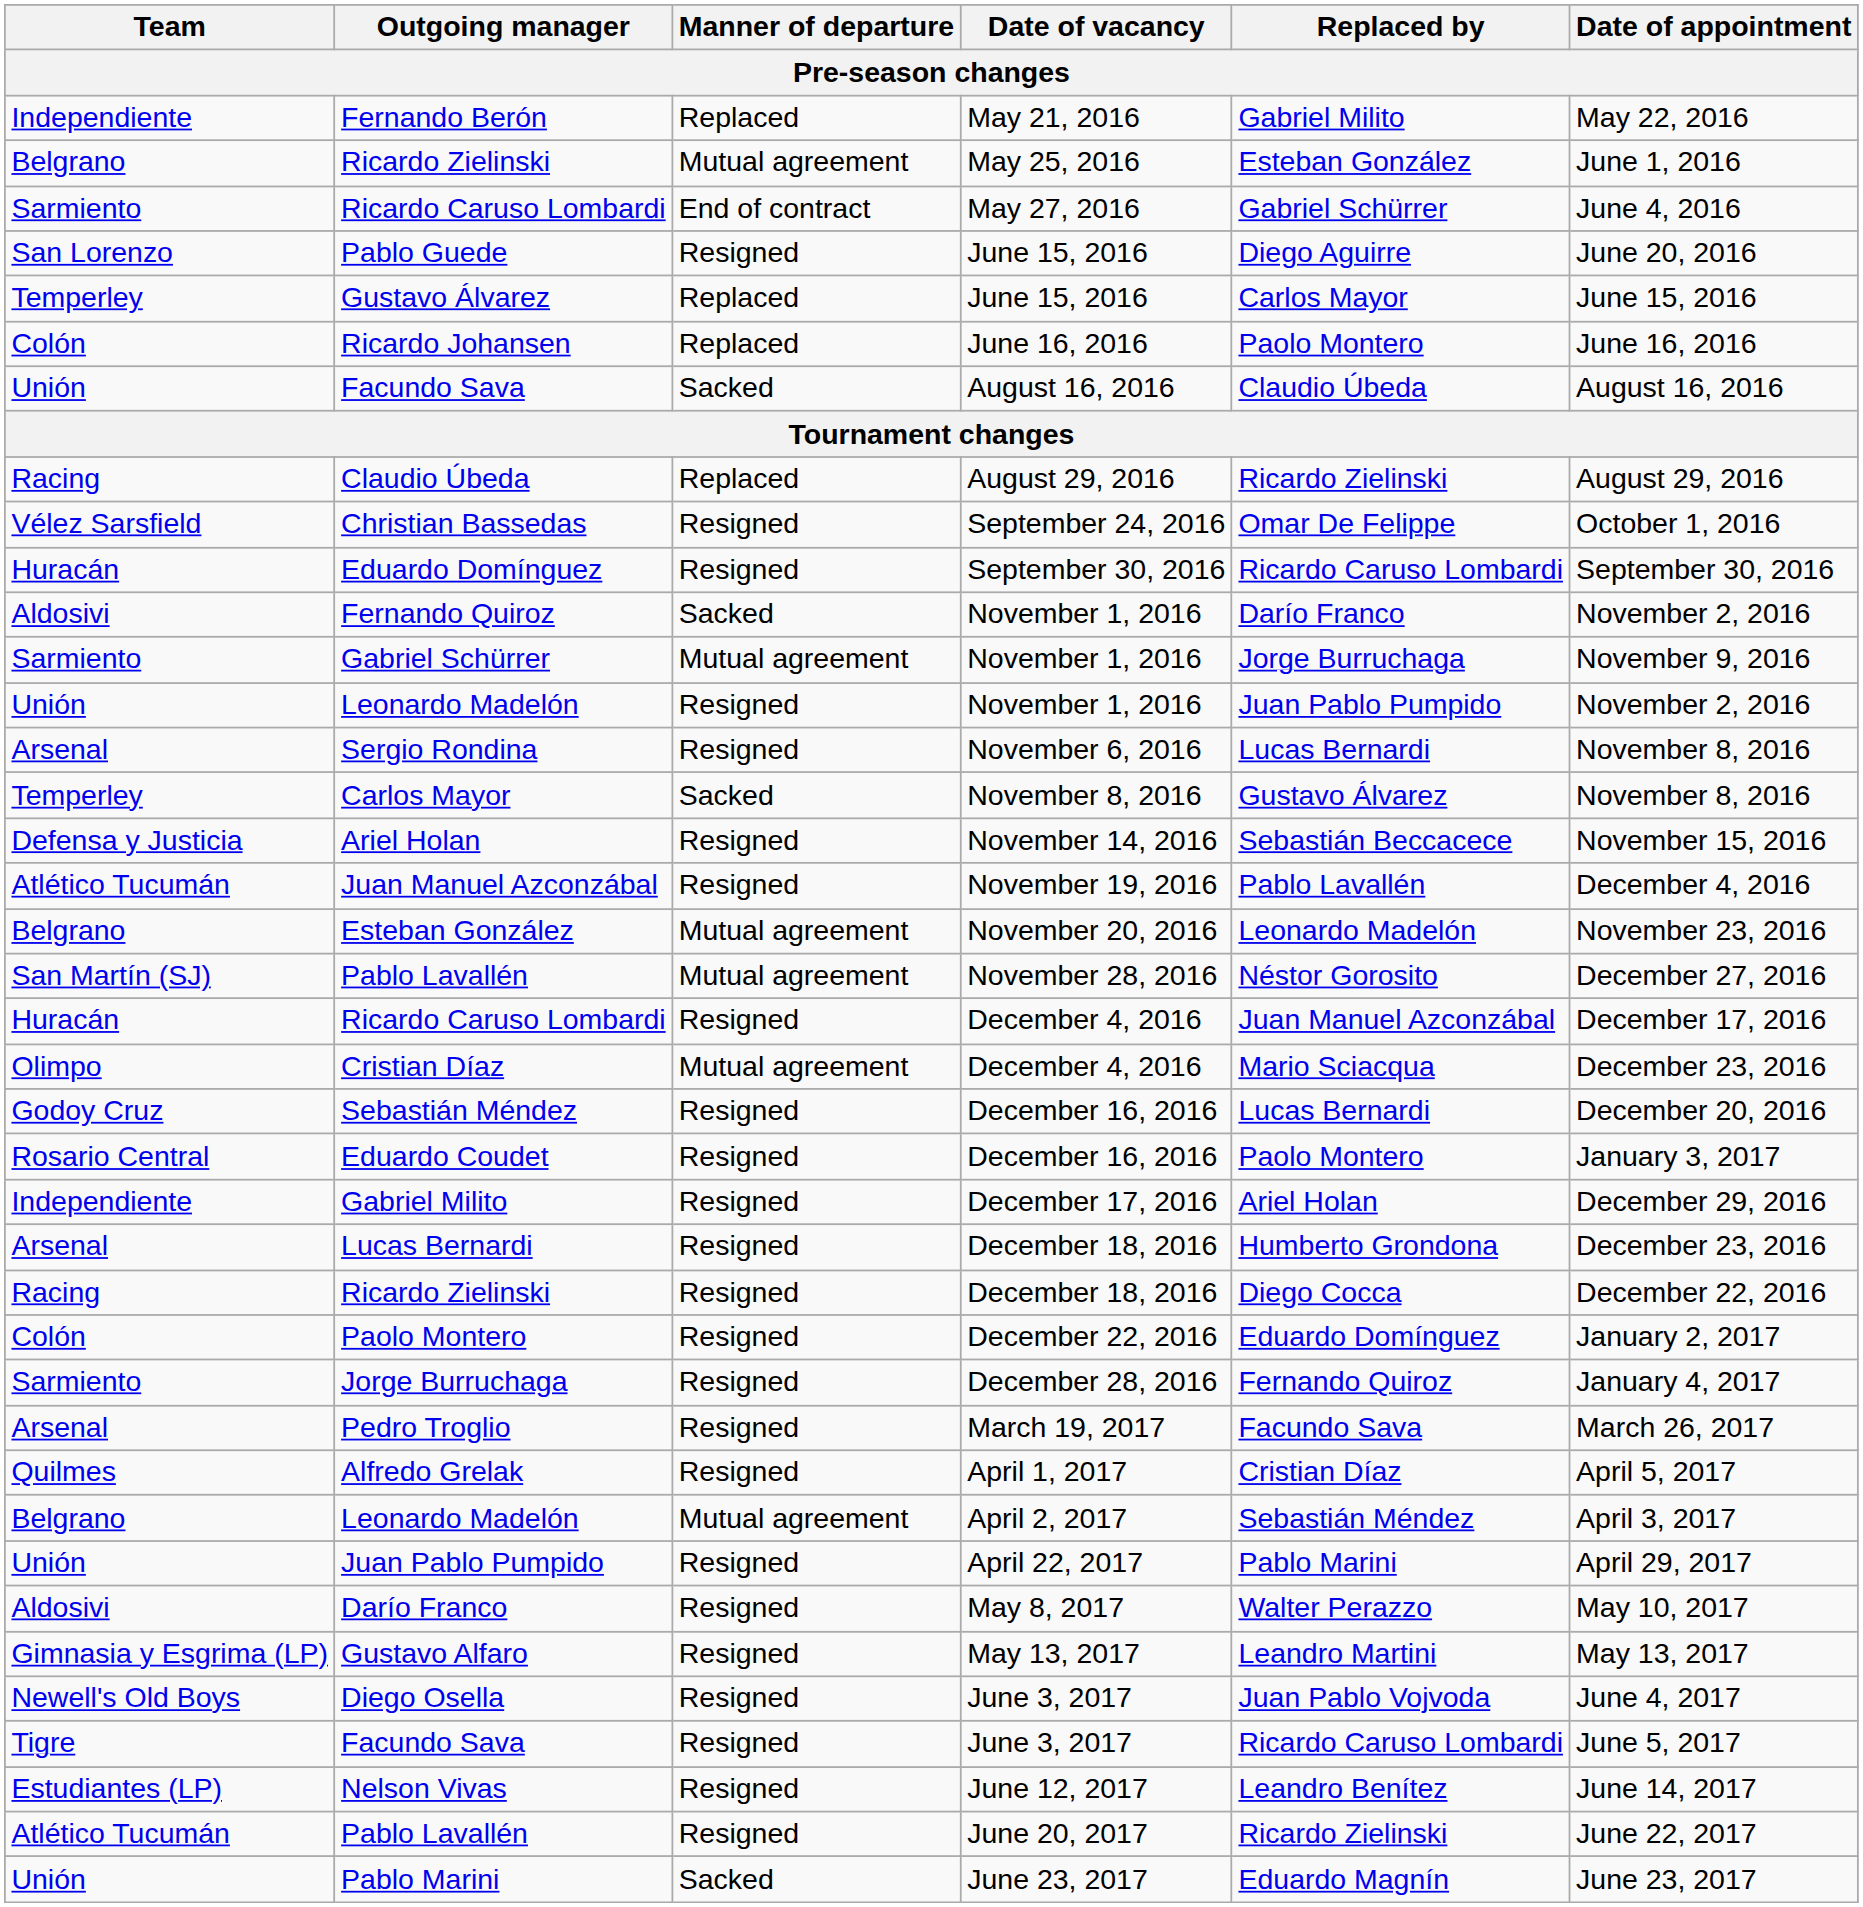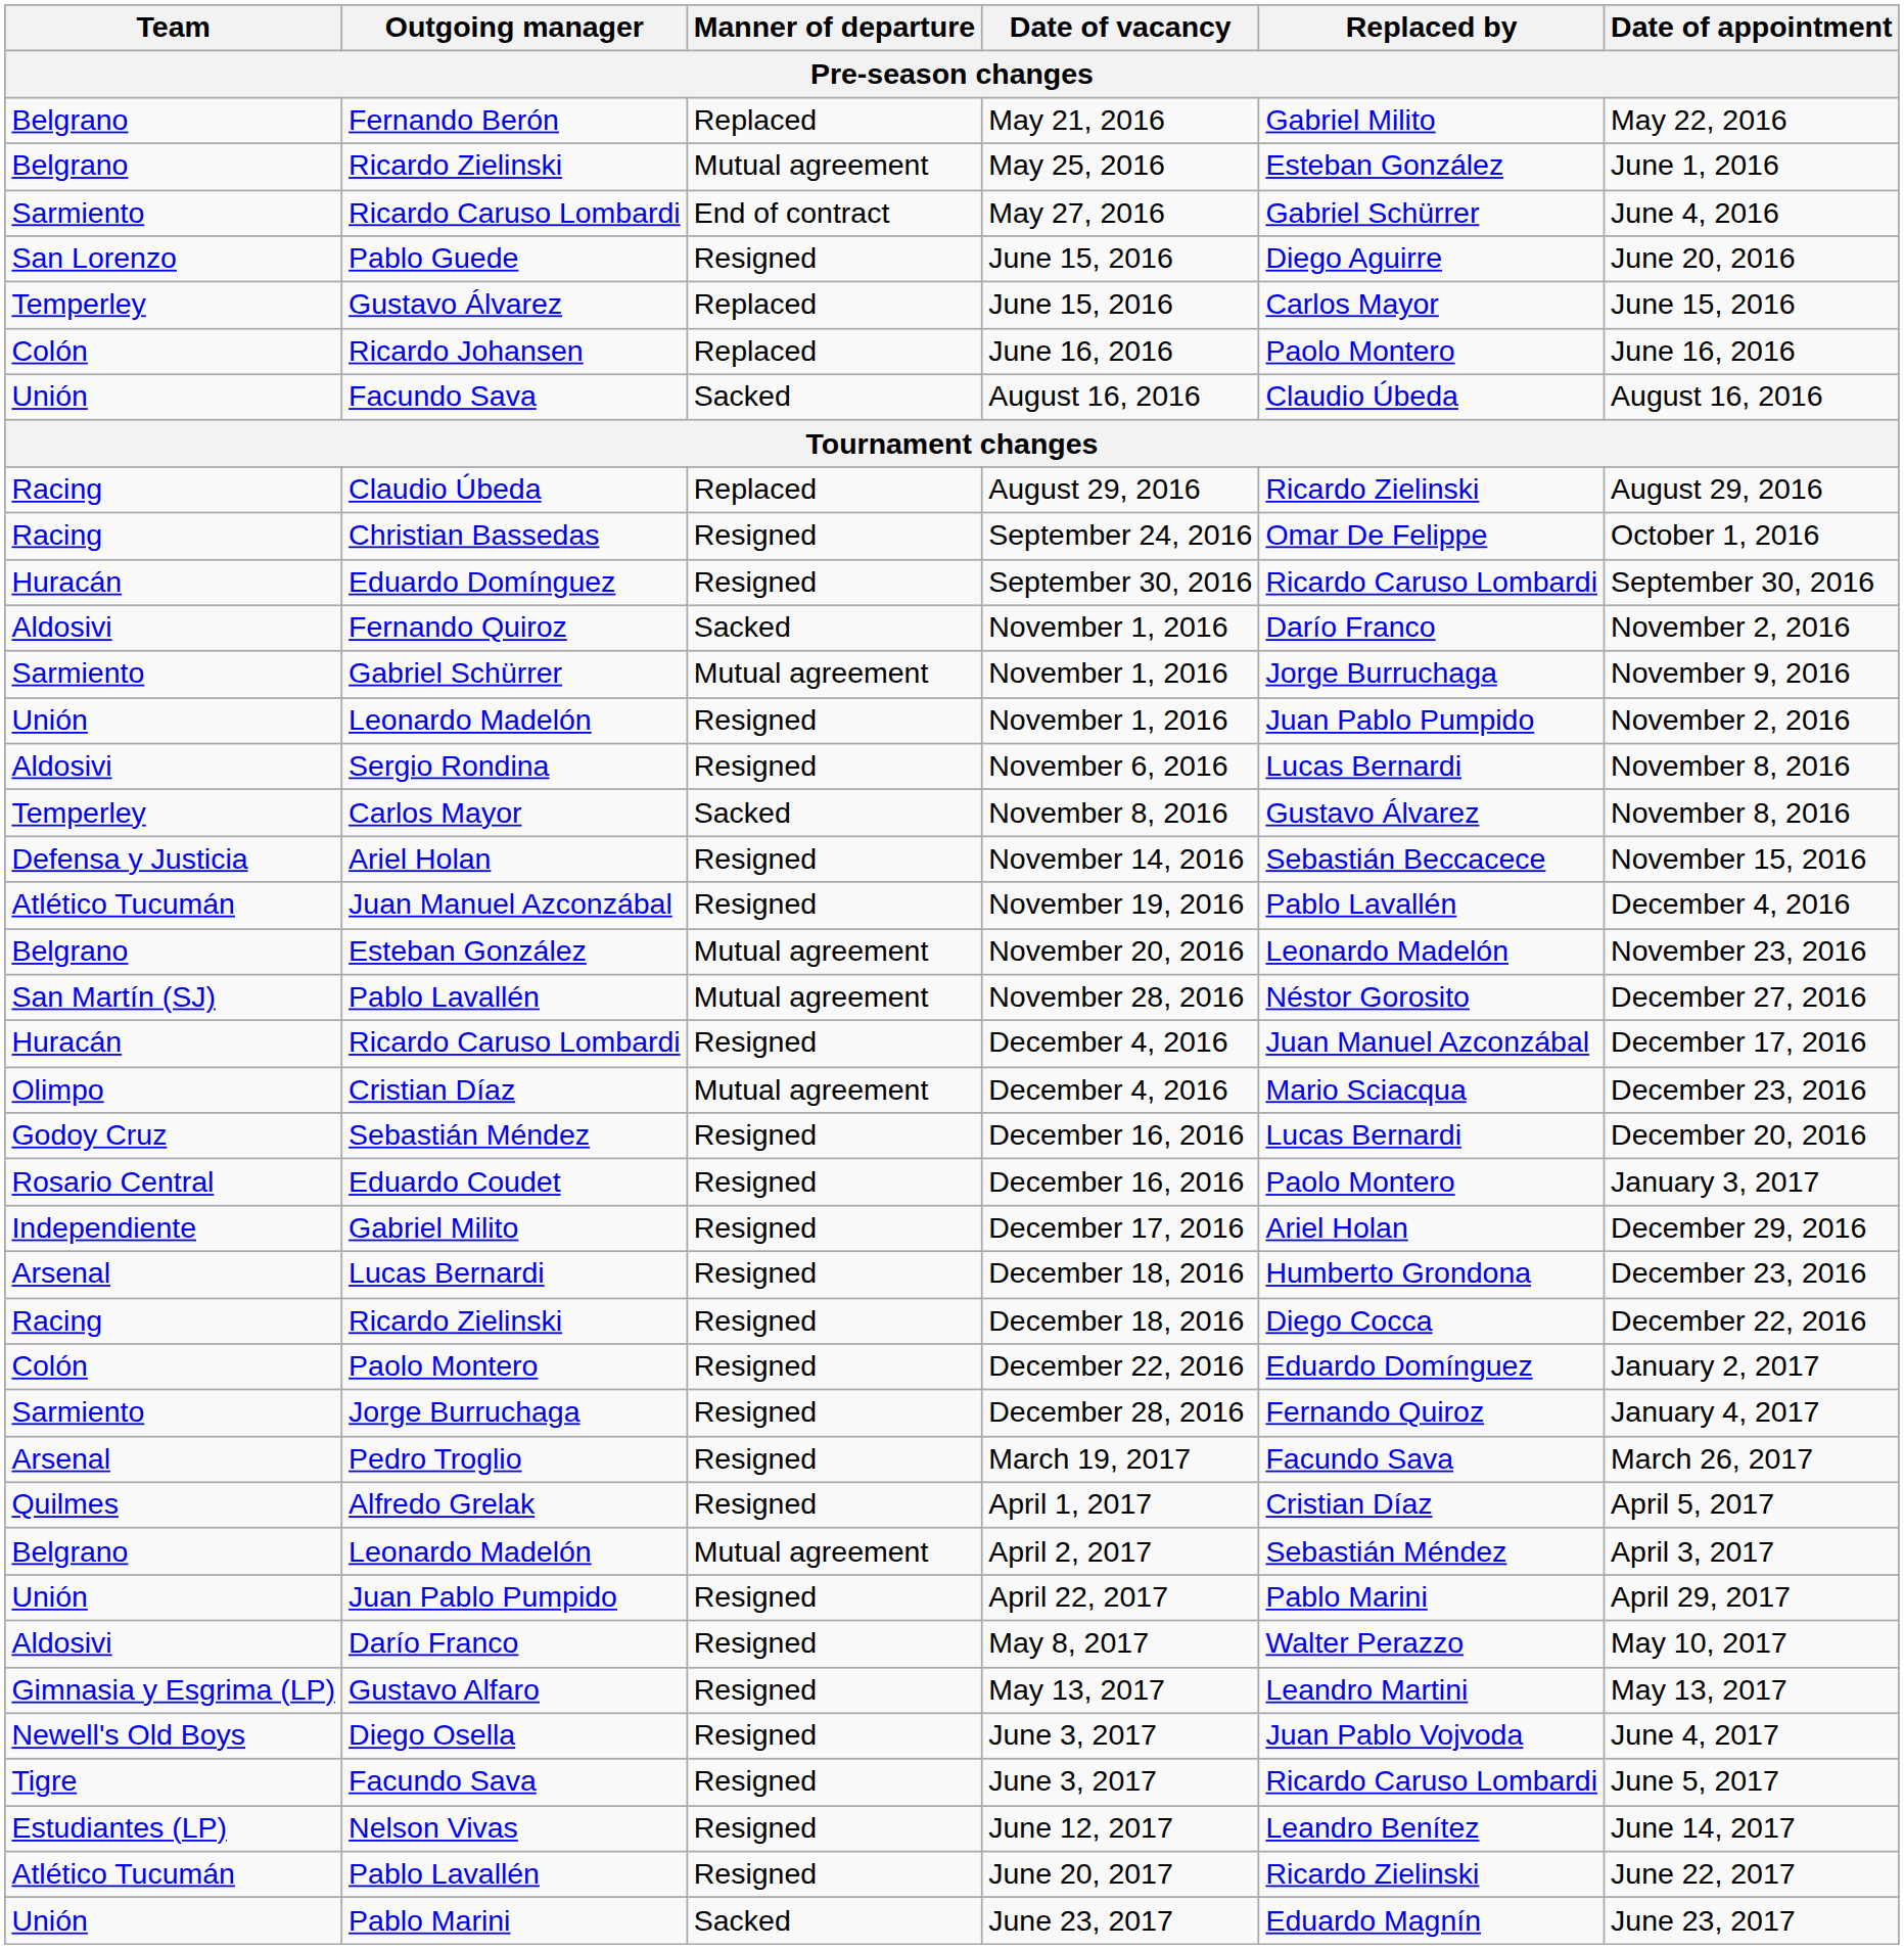 <table class="wikitable">
 <tr>
 <th>Team</th>
 <th>Outgoing manager</th>
 <th>Manner of departure</th>
 <th>Date of vacancy</th>
 <th>Replaced by</th>
 <th>Date of appointment</th>
 </tr>
 <tr>
 <th colspan=7>Pre-season changes</th>
 </tr>
 <tr>
-<td><a href='#'>Independiente</a></td>
+<td><a href='#'>Belgrano</a></td>
 <td> <a href='#'>Fernando Berón</a></td>
 <td>Replaced</td>
 <td>May 21, 2016</td>
 <td> <a href='#'>Gabriel Milito</a></td>
 <td>May 22, 2016</td>
 </tr>
 <tr>
 <td><a href='#'>Belgrano</a></td>
 <td> <a href='#'>Ricardo Zielinski</a></td>
 <td>Mutual agreement</td>
 <td>May 25, 2016</td>
 <td> <a href='#'>Esteban González</a></td>
 <td>June 1, 2016</td>
 </tr>
 <tr>
 <td><a href='#'>Sarmiento</a></td>
 <td> <a href='#'>Ricardo Caruso Lombardi</a></td>
 <td>End of contract</td>
 <td>May 27, 2016</td>
 <td> <a href='#'>Gabriel Schürrer</a></td>
 <td>June 4, 2016</td>
 </tr>
 <tr>
 <td><a href='#'>San Lorenzo</a></td>
 <td> <a href='#'>Pablo Guede</a></td>
 <td>Resigned</td>
 <td>June 15, 2016</td>
 <td> <a href='#'>Diego Aguirre</a></td>
 <td>June 20, 2016</td>
 </tr>
 <tr>
 <td><a href='#'>Temperley</a></td>
 <td> <a href='#'>Gustavo Álvarez</a></td>
 <td>Replaced</td>
 <td>June 15, 2016</td>
 <td> <a href='#'>Carlos Mayor</a></td>
 <td>June 15, 2016</td>
 </tr>
 <tr>
 <td><a href='#'>Colón</a></td>
 <td> <a href='#'>Ricardo Johansen</a></td>
 <td>Replaced</td>
 <td>June 16, 2016</td>
 <td> <a href='#'>Paolo Montero</a></td>
 <td>June 16, 2016</td>
 </tr>
 <tr>
 <td><a href='#'>Unión</a></td>
 <td> <a href='#'>Facundo Sava</a></td>
 <td>Sacked</td>
 <td>August 16, 2016</td>
 <td> <a href='#'>Claudio Úbeda</a> </td>
 <td>August 16, 2016</td>
 </tr>
 <tr>
 <th colspan=7>Tournament changes</th>
 </tr>
 <tr>
 <td><a href='#'>Racing</a></td>
 <td> <a href='#'>Claudio Úbeda</a></td>
 <td>Replaced</td>
 <td>August 29, 2016</td>
 <td> <a href='#'>Ricardo Zielinski</a></td>
 <td>August 29, 2016</td>
 </tr>
 <tr>
-<td><a href='#'>Vélez Sarsfield</a></td>
+<td><a href='#'>Racing</a></td>
 <td> <a href='#'>Christian Bassedas</a></td>
 <td>Resigned</td>
 <td>September 24, 2016</td>
 <td> <a href='#'>Omar De Felippe</a> </td>
 <td>October 1, 2016</td>
 </tr>
 <tr>
 <td><a href='#'>Huracán</a></td>
 <td> <a href='#'>Eduardo Domínguez</a></td>
 <td>Resigned</td>
 <td>September 30, 2016</td>
 <td> <a href='#'>Ricardo Caruso Lombardi</a></td>
 <td>September 30, 2016</td>
 </tr>
 <tr>
 <td><a href='#'>Aldosivi</a></td>
 <td> <a href='#'>Fernando Quiroz</a></td>
 <td>Sacked</td>
 <td>November 1, 2016</td>
 <td> <a href='#'>Darío Franco</a></td>
 <td>November 2, 2016</td>
 </tr>
 <tr>
 <td><a href='#'>Sarmiento</a></td>
 <td> <a href='#'>Gabriel Schürrer</a></td>
 <td>Mutual agreement</td>
 <td>November 1, 2016</td>
 <td> <a href='#'>Jorge Burruchaga</a> </td>
 <td>November 9, 2016</td>
 </tr>
 <tr>
 <td><a href='#'>Unión</a></td>
 <td> <a href='#'>Leonardo Madelón</a></td>
 <td>Resigned</td>
 <td>November 1, 2016</td>
 <td> <a href='#'>Juan Pablo Pumpido</a> </td>
 <td>November 2, 2016</td>
 </tr>
 <tr>
-<td><a href='#'>Arsenal</a></td>
+<td><a href='#'>Aldosivi</a></td>
 <td> <a href='#'>Sergio Rondina</a></td>
 <td>Resigned</td>
 <td>November 6, 2016</td>
 <td> <a href='#'>Lucas Bernardi</a></td>
 <td>November 8, 2016</td>
 </tr>
 <tr>
 <td><a href='#'>Temperley</a></td>
 <td> <a href='#'>Carlos Mayor</a></td>
 <td>Sacked</td>
 <td>November 8, 2016</td>
 <td> <a href='#'>Gustavo Álvarez</a></td>
 <td>November 8, 2016</td>
 </tr>
 <tr>
 <td><a href='#'>Defensa y Justicia</a></td>
 <td> <a href='#'>Ariel Holan</a></td>
 <td>Resigned</td>
 <td>November 14, 2016</td>
 <td> <a href='#'>Sebastián Beccacece</a></td>
 <td>November 15, 2016</td>
 </tr>
 <tr>
 <td><a href='#'>Atlético Tucumán</a></td>
 <td> <a href='#'>Juan Manuel Azconzábal</a></td>
 <td>Resigned</td>
 <td>November 19, 2016</td>
 <td> <a href='#'>Pablo Lavallén</a> </td>
 <td>December 4, 2016</td>
 </tr>
 <tr>
 <td><a href='#'>Belgrano</a></td>
 <td> <a href='#'>Esteban González</a></td>
 <td>Mutual agreement</td>
 <td>November 20, 2016</td>
 <td> <a href='#'>Leonardo Madelón</a></td>
 <td>November 23, 2016</td>
 </tr>
 <tr>
 <td><a href='#'>San Martín (SJ)</a></td>
 <td> <a href='#'>Pablo Lavallén</a></td>
 <td>Mutual agreement</td>
 <td>November 28, 2016</td>
 <td> <a href='#'>Néstor Gorosito</a> </td>
 <td>December 27, 2016</td>
 </tr>
 <tr>
 <td><a href='#'>Huracán</a></td>
 <td> <a href='#'>Ricardo Caruso Lombardi</a></td>
 <td>Resigned</td>
 <td>December 4, 2016</td>
 <td> <a href='#'>Juan Manuel Azconzábal</a> </td>
 <td>December 17, 2016</td>
 </tr>
 <tr>
 <td><a href='#'>Olimpo</a></td>
 <td> <a href='#'>Cristian Díaz</a></td>
 <td>Mutual agreement</td>
 <td>December 4, 2016</td>
 <td> <a href='#'>Mario Sciacqua</a> </td>
 <td>December 23, 2016</td>
 </tr>
 <tr>
 <td><a href='#'>Godoy Cruz</a></td>
 <td> <a href='#'>Sebastián Méndez</a></td>
 <td>Resigned</td>
 <td>December 16, 2016</td>
 <td> <a href='#'>Lucas Bernardi</a></td>
 <td>December 20, 2016</td>
 </tr>
 <tr>
 <td><a href='#'>Rosario Central</a></td>
 <td> <a href='#'>Eduardo Coudet</a></td>
 <td>Resigned</td>
 <td>December 16, 2016</td>
 <td> <a href='#'>Paolo Montero</a> </td>
 <td>January 3, 2017</td>
 </tr>
 <tr>
 <td><a href='#'>Independiente</a></td>
 <td> <a href='#'>Gabriel Milito</a></td>
 <td>Resigned</td>
 <td>December 17, 2016</td>
 <td> <a href='#'>Ariel Holan</a></td>
 <td>December 29, 2016</td>
 </tr>
 <tr>
 <td><a href='#'>Arsenal</a></td>
 <td> <a href='#'>Lucas Bernardi</a></td>
 <td>Resigned</td>
 <td>December 18, 2016</td>
 <td> <a href='#'>Humberto Grondona</a></td>
 <td>December 23, 2016</td>
 </tr>
 <tr>
 <td><a href='#'>Racing</a></td>
 <td> <a href='#'>Ricardo Zielinski</a></td>
 <td>Resigned</td>
 <td>December 18, 2016</td>
 <td> <a href='#'>Diego Cocca</a></td>
 <td>December 22, 2016</td>
 </tr>
 <tr>
 <td><a href='#'>Colón</a></td>
 <td> <a href='#'>Paolo Montero</a></td>
 <td>Resigned</td>
 <td>December 22, 2016</td>
 <td> <a href='#'>Eduardo Domínguez</a></td>
 <td>January 2, 2017</td>
 </tr>
 <tr>
 <td><a href='#'>Sarmiento</a></td>
 <td> <a href='#'>Jorge Burruchaga</a></td>
 <td>Resigned</td>
 <td>December 28, 2016</td>
 <td> <a href='#'>Fernando Quiroz</a></td>
 <td>January 4, 2017</td>
 </tr>
 <tr>
 <td><a href='#'>Arsenal</a></td>
 <td> <a href='#'>Pedro Troglio</a></td>
 <td>Resigned</td>
 <td>March 19, 2017</td>
 <td> <a href='#'>Facundo Sava</a> </td>
 <td>March 26, 2017</td>
 </tr>
 <tr>
 <td><a href='#'>Quilmes</a></td>
 <td> <a href='#'>Alfredo Grelak</a></td>
 <td>Resigned</td>
 <td>April 1, 2017</td>
 <td> <a href='#'>Cristian Díaz</a> </td>
 <td>April 5, 2017</td>
 </tr>
 <tr>
 <td><a href='#'>Belgrano</a></td>
 <td> <a href='#'>Leonardo Madelón</a></td>
 <td>Mutual agreement</td>
 <td>April 2, 2017</td>
 <td> <a href='#'>Sebastián Méndez</a></td>
 <td>April 3, 2017</td>
 </tr>
 <tr>
 <td><a href='#'>Unión</a></td>
 <td> <a href='#'>Juan Pablo Pumpido</a></td>
 <td>Resigned</td>
 <td>April 22, 2017</td>
 <td> <a href='#'>Pablo Marini</a> </td>
 <td>April 29, 2017</td>
 </tr>
 <tr>
 <td><a href='#'>Aldosivi</a></td>
 <td> <a href='#'>Darío Franco</a></td>
 <td>Resigned</td>
 <td>May 8, 2017</td>
 <td> <a href='#'>Walter Perazzo</a></td>
 <td>May 10, 2017</td>
 </tr>
 <tr>
 <td><a href='#'>Gimnasia y Esgrima (LP)</a></td>
 <td> <a href='#'>Gustavo Alfaro</a></td>
 <td>Resigned</td>
 <td>May 13, 2017</td>
 <td> <a href='#'>Leandro Martini</a> </td>
 <td>May 13, 2017</td>
 </tr>
 <tr>
 <td><a href='#'>Newell's Old Boys</a></td>
 <td> <a href='#'>Diego Osella</a></td>
 <td>Resigned</td>
 <td>June 3, 2017</td>
 <td> <a href='#'>Juan Pablo Vojvoda</a> </td>
 <td>June 4, 2017</td>
 </tr>
 <tr>
 <td><a href='#'>Tigre</a></td>
 <td> <a href='#'>Facundo Sava</a></td>
 <td>Resigned</td>
 <td>June 3, 2017</td>
 <td> <a href='#'>Ricardo Caruso Lombardi</a></td>
 <td>June 5, 2017</td>
 </tr>
 <tr>
 <td><a href='#'>Estudiantes (LP)</a></td>
 <td> <a href='#'>Nelson Vivas</a></td>
 <td>Resigned</td>
 <td>June 12, 2017</td>
 <td> <a href='#'>Leandro Benítez</a> </td>
 <td>June 14, 2017</td>
 </tr>
 <tr>
 <td><a href='#'>Atlético Tucumán</a></td>
 <td> <a href='#'>Pablo Lavallén</a></td>
 <td>Resigned</td>
 <td>June 20, 2017</td>
 <td> <a href='#'>Ricardo Zielinski</a> </td>
 <td>June 22, 2017</td>
 </tr>
 <tr>
 <td><a href='#'>Unión</a></td>
 <td> <a href='#'>Pablo Marini</a></td>
 <td>Sacked</td>
 <td>June 23, 2017</td>
 <td> <a href='#'>Eduardo Magnín</a> </td>
 <td>June 23, 2017</td>
 </tr>
 </table>
